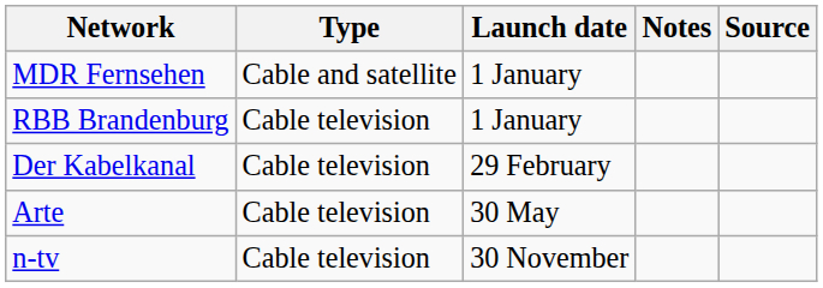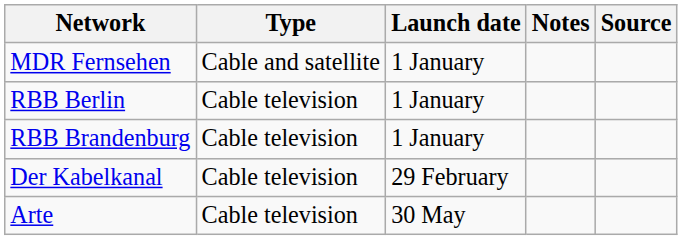 <table class="wikitable sortable">
 <tr>
 <th>Network</th>
 <th>Type</th>
 <th>Launch date</th>
 <th>Notes</th>
 <th>Source</th>
 </tr>
 <tr>
 <td><a href='#'>MDR Fernsehen</a></td>
 <td>Cable and satellite</td>
+<td>1 January</td>
+<td></td>
+<td></td>
+</tr>
+<tr>
+<td><a href='#'>RBB Berlin</a></td>
+<td>Cable television</td>
 <td>1 January</td>
 <td></td>
 <td></td>
 </tr>
 <tr>
 <td><a href='#'>RBB Brandenburg</a></td>
 <td>Cable television</td>
 <td>1 January</td>
 <td></td>
 <td></td>
 </tr>
 <tr>
 <td><a href='#'>Der Kabelkanal</a></td>
 <td>Cable television</td>
 <td>29 February</td>
 <td></td>
 <td></td>
 </tr>
 <tr>
 <td><a href='#'>Arte</a></td>
 <td>Cable television</td>
 <td>30 May</td>
 <td></td>
 <td></td>
 </tr>
-<tr>
-<td><a href='#'>n-tv</a></td>
-<td>Cable television</td>
-<td>30 November</td>
-<td></td>
-<td></td>
-</tr>
 </table>
